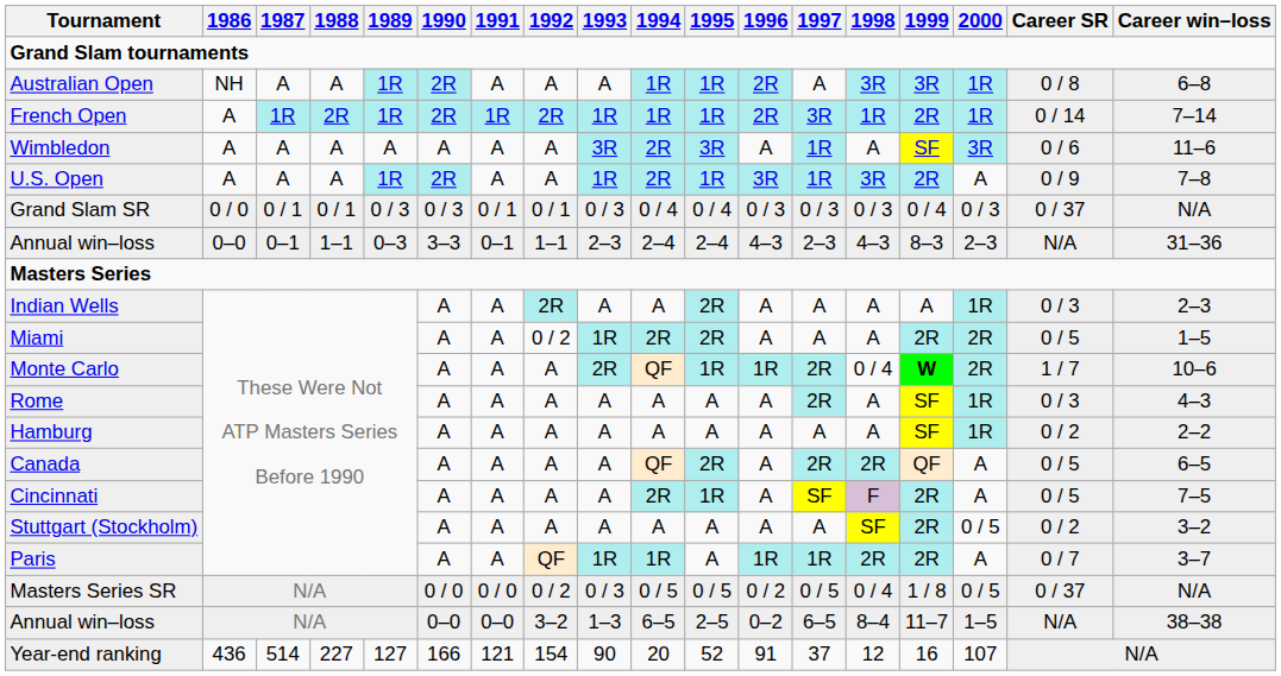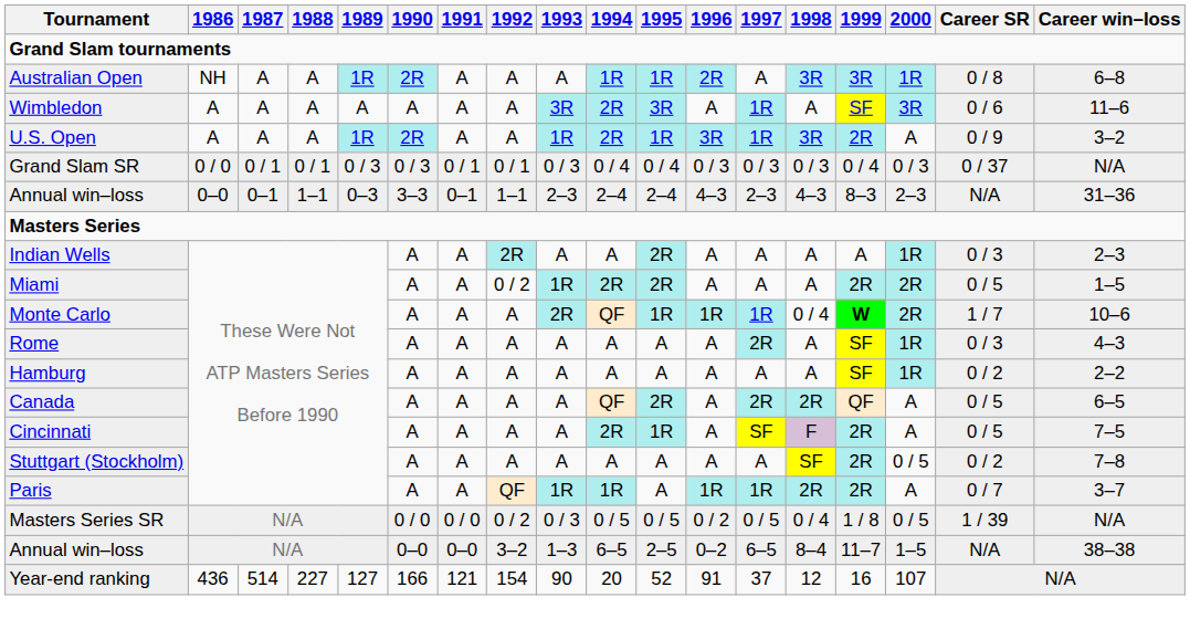 <table class="wikitable">
 <tr>
 <th>Tournament</th>
 <th><a href='#'>1986</a></th>
 <th><a href='#'>1987</a></th>
 <th><a href='#'>1988</a></th>
 <th><a href='#'>1989</a></th>
 <th><a href='#'>1990</a></th>
 <th><a href='#'>1991</a></th>
 <th><a href='#'>1992</a></th>
 <th><a href='#'>1993</a></th>
 <th><a href='#'>1994</a></th>
 <th><a href='#'>1995</a></th>
 <th><a href='#'>1996</a></th>
 <th><a href='#'>1997</a></th>
 <th><a href='#'>1998</a></th>
 <th><a href='#'>1999</a></th>
 <th><a href='#'>2000</a></th>
 <th>Career SR</th>
 <th>Career win–loss</th>
 </tr>
 <tr>
 <td colspan="18"><strong>Grand Slam tournaments</strong></td>
 </tr>
 <tr>
 <td bgcolor="#efefef"><a href='#'>Australian Open</a></td>
 <td align="center">NH</td>
 <td align="center">A</td>
 <td align="center">A</td>
 <td align="center" style="background:#afeeee;"><a href='#'>1R</a></td>
 <td align="center" style="background:#afeeee;"><a href='#'>2R</a></td>
 <td align="center">A</td>
 <td align="center">A</td>
 <td align="center">A</td>
 <td align="center" style="background:#afeeee;"><a href='#'>1R</a></td>
 <td align="center" style="background:#afeeee;"><a href='#'>1R</a></td>
 <td align="center" style="background:#afeeee;"><a href='#'>2R</a></td>
 <td align="center">A</td>
 <td align="center" style="background:#afeeee;"><a href='#'>3R</a></td>
 <td align="center" style="background:#afeeee;"><a href='#'>3R</a></td>
 <td align="center" style="background:#afeeee;"><a href='#'>1R</a></td>
 <td align="center" style="background:#EFEFEF;">0 / 8</td>
 <td align="center" style="background:#EFEFEF;">6–8</td>
 </tr>
 <tr>
-<td bgcolor="#efefef"><a href='#'>French Open</a></td>
-<td align="center">A</td>
-<td align="center" style="background:#afeeee;"><a href='#'>1R</a></td>
-<td align="center" style="background:#afeeee;"><a href='#'>2R</a></td>
-<td align="center" style="background:#afeeee;"><a href='#'>1R</a></td>
-<td align="center" style="background:#afeeee;"><a href='#'>2R</a></td>
-<td align="center" style="background:#afeeee;"><a href='#'>1R</a></td>
-<td align="center" style="background:#afeeee;"><a href='#'>2R</a></td>
-<td align="center" style="background:#afeeee;"><a href='#'>1R</a></td>
-<td align="center" style="background:#afeeee;"><a href='#'>1R</a></td>
-<td align="center" style="background:#afeeee;"><a href='#'>1R</a></td>
-<td align="center" style="background:#afeeee;"><a href='#'>2R</a></td>
-<td align="center" style="background:#afeeee;"><a href='#'>3R</a></td>
-<td align="center" style="background:#afeeee;"><a href='#'>1R</a></td>
-<td align="center" style="background:#afeeee;"><a href='#'>2R</a></td>
-<td align="center" style="background:#afeeee;"><a href='#'>1R</a></td>
-<td align="center" style="background:#EFEFEF;">0 / 14</td>
-<td align="center" style="background:#EFEFEF;">7–14</td>
-</tr>
-<tr>
 <td bgcolor="#efefef"><a href='#'>Wimbledon</a></td>
 <td align="center">A</td>
 <td align="center">A</td>
 <td align="center">A</td>
 <td align="center">A</td>
 <td align="center">A</td>
 <td align="center">A</td>
 <td align="center">A</td>
 <td align="center" style="background:#afeeee;"><a href='#'>3R</a></td>
 <td align="center" style="background:#afeeee;"><a href='#'>2R</a></td>
 <td align="center" style="background:#afeeee;"><a href='#'>3R</a></td>
 <td align="center">A</td>
 <td align="center" style="background:#afeeee;"><a href='#'>1R</a></td>
 <td align="center">A</td>
 <td align="center" style="background:yellow;"><a href='#'>SF</a></td>
 <td align="center" style="background:#afeeee;"><a href='#'>3R</a></td>
 <td align="center" style="background:#EFEFEF;">0 / 6</td>
 <td align="center" style="background:#EFEFEF;">11–6</td>
 </tr>
 <tr>
 <td bgcolor="#efefef"><a href='#'>U.S. Open</a></td>
 <td align="center">A</td>
 <td align="center">A</td>
 <td align="center">A</td>
 <td align="center" style="background:#afeeee;"><a href='#'>1R</a></td>
 <td align="center" style="background:#afeeee;"><a href='#'>2R</a></td>
 <td align="center">A</td>
 <td align="center">A</td>
 <td align="center" style="background:#afeeee;"><a href='#'>1R</a></td>
 <td align="center" style="background:#afeeee;"><a href='#'>2R</a></td>
 <td align="center" style="background:#afeeee;"><a href='#'>1R</a></td>
 <td align="center" style="background:#afeeee;"><a href='#'>3R</a></td>
 <td align="center" style="background:#afeeee;"><a href='#'>1R</a></td>
 <td align="center" style="background:#afeeee;"><a href='#'>3R</a></td>
 <td align="center" style="background:#afeeee;"><a href='#'>2R</a></td>
 <td align="center">A</td>
 <td align="center" style="background:#EFEFEF;">0 / 9</td>
-<td align="center" style="background:#EFEFEF;">7–8</td>
+<td align="center" style="background:#EFEFEF;">3–2</td>
 </tr>
 <tr bgcolor="#efefef">
 <td>Grand Slam SR</td>
 <td align="center">0 / 0</td>
 <td align="center">0 / 1</td>
 <td align="center">0 / 1</td>
 <td align="center">0 / 3</td>
 <td align="center">0 / 3</td>
 <td align="center">0 / 1</td>
 <td align="center">0 / 1</td>
 <td align="center">0 / 3</td>
 <td align="center">0 / 4</td>
 <td align="center">0 / 4</td>
 <td align="center">0 / 3</td>
 <td align="center">0 / 3</td>
 <td align="center">0 / 3</td>
 <td align="center">0 / 4</td>
 <td align="center">0 / 3</td>
 <td align="center">0 / 37</td>
 <td align="center" style="background:#EFEFEF;">N/A</td>
 </tr>
 <tr>
 <td style="background:#EFEFEF;">Annual win–loss</td>
 <td align="center" style="background:#EFEFEF;">0–0</td>
 <td align="center" style="background:#EFEFEF;">0–1</td>
 <td align="center" style="background:#EFEFEF;">1–1</td>
 <td align="center" style="background:#EFEFEF;">0–3</td>
 <td align="center" style="background:#EFEFEF;">3–3</td>
 <td align="center" style="background:#EFEFEF;">0–1</td>
 <td align="center" style="background:#EFEFEF;">1–1</td>
 <td align="center" style="background:#EFEFEF;">2–3</td>
 <td align="center" style="background:#EFEFEF;">2–4</td>
 <td align="center" style="background:#EFEFEF;">2–4</td>
 <td align="center" style="background:#EFEFEF;">4–3</td>
 <td align="center" style="background:#EFEFEF;">2–3</td>
 <td align="center" style="background:#EFEFEF;">4–3</td>
 <td align="center" style="background:#EFEFEF;">8–3</td>
 <td align="center" style="background:#EFEFEF;">2–3</td>
 <td align="center" style="background:#EFEFEF;">N/A</td>
 <td align="center" style="background:#EFEFEF;">31–36</td>
 </tr>
 <tr>
 <td colspan="18"><strong>Masters Series</strong></td>
 </tr>
 <tr>
 <td bgcolor="#efefef"><a href='#'>Indian Wells</a></td>
 <td align="center" colspan="4" rowspan="9" style="color:#767676;">These Were Not<br><br>ATP Masters Series<br><br>Before 1990</td>
 <td align="center">A</td>
 <td align="center">A</td>
 <td align="center" style="background:#afeeee;">2R</td>
 <td align="center">A</td>
 <td align="center">A</td>
 <td align="center" style="background:#afeeee;">2R</td>
 <td align="center">A</td>
 <td align="center">A</td>
 <td align="center">A</td>
 <td align="center">A</td>
 <td align="center" style="background:#afeeee;">1R</td>
 <td align="center" style="background:#EFEFEF;">0 / 3</td>
 <td align="center" style="background:#EFEFEF;">2–3</td>
 </tr>
 <tr>
 <td bgcolor="#efefef"><a href='#'>Miami</a></td>
 <td align="center">A</td>
 <td align="center">A</td>
 <td align="center">0 / 2</td>
 <td align="center" style="background:#afeeee;">1R</td>
 <td align="center" style="background:#afeeee;">2R</td>
 <td align="center" style="background:#afeeee;">2R</td>
 <td align="center">A</td>
 <td align="center">A</td>
 <td align="center">A</td>
 <td align="center" style="background:#afeeee;">2R</td>
 <td align="center" style="background:#afeeee;">2R</td>
 <td align="center" style="background:#EFEFEF;">0 / 5</td>
 <td align="center" style="background:#EFEFEF;">1–5</td>
 </tr>
 <tr>
 <td bgcolor="#efefef"><a href='#'>Monte Carlo</a></td>
 <td align="center">A</td>
 <td align="center">A</td>
 <td align="center">A</td>
 <td align="center" style="background:#afeeee;">2R</td>
 <td align="center" style="background:#ffebcd;">QF</td>
 <td align="center" style="background:#afeeee;">1R</td>
 <td align="center" style="background:#afeeee;">1R</td>
-<td align="center" style="background:#afeeee;">2R</td>
+<td align="center" style="background:#afeeee;"><a href='#'>1R</a></td>
 <td align="center">0 / 4</td>
 <td align="center" style="background:lime"><strong>W</strong></td>
 <td align="center" style="background:#afeeee;">2R</td>
 <td align="center" style="background:#EFEFEF;">1 / 7</td>
 <td align="center" style="background:#EFEFEF;">10–6</td>
 </tr>
 <tr>
 <td bgcolor="#efefef"><a href='#'>Rome</a></td>
 <td align="center">A</td>
 <td align="center">A</td>
 <td align="center">A</td>
 <td align="center">A</td>
 <td align="center">A</td>
 <td align="center">A</td>
 <td align="center">A</td>
 <td align="center" style="background:#afeeee;">2R</td>
 <td align="center">A</td>
 <td align="center" style="background:yellow;">SF</td>
 <td align="center" style="background:#afeeee;">1R</td>
 <td align="center" style="background:#EFEFEF;">0 / 3</td>
 <td align="center" style="background:#EFEFEF;">4–3</td>
 </tr>
 <tr>
 <td bgcolor="#efefef"><a href='#'>Hamburg</a></td>
 <td align="center">A</td>
 <td align="center">A</td>
 <td align="center">A</td>
 <td align="center">A</td>
 <td align="center">A</td>
 <td align="center">A</td>
 <td align="center">A</td>
 <td align="center">A</td>
 <td align="center">A</td>
 <td align="center" style="background:yellow;">SF</td>
 <td align="center" style="background:#afeeee;">1R</td>
 <td align="center" style="background:#EFEFEF;">0 / 2</td>
 <td align="center" style="background:#EFEFEF;">2–2</td>
 </tr>
 <tr>
 <td bgcolor="#efefef"><a href='#'>Canada</a></td>
 <td align="center">A</td>
 <td align="center">A</td>
 <td align="center">A</td>
 <td align="center">A</td>
 <td align="center" style="background:#ffebcd;">QF</td>
 <td align="center" style="background:#afeeee;">2R</td>
 <td align="center">A</td>
 <td align="center" style="background:#afeeee;">2R</td>
 <td align="center" style="background:#afeeee;">2R</td>
 <td align="center" style="background:#ffebcd;">QF</td>
 <td align="center">A</td>
 <td align="center" style="background:#EFEFEF;">0 / 5</td>
 <td align="center" style="background:#EFEFEF;">6–5</td>
 </tr>
 <tr>
 <td bgcolor="#efefef"><a href='#'>Cincinnati</a></td>
 <td align="center">A</td>
 <td align="center">A</td>
 <td align="center">A</td>
 <td align="center">A</td>
 <td align="center" style="background:#afeeee;">2R</td>
 <td align="center" style="background:#afeeee;">1R</td>
 <td align="center">A</td>
 <td align="center" style="background:yellow;">SF</td>
 <td align="center" style="background:#D8BFD8;">F</td>
 <td align="center" style="background:#afeeee;">2R</td>
 <td align="center">A</td>
 <td align="center" style="background:#EFEFEF;">0 / 5</td>
 <td align="center" style="background:#EFEFEF;">7–5</td>
 </tr>
 <tr>
 <td bgcolor="#efefef"><a href='#'>Stuttgart (Stockholm)</a></td>
 <td align="center">A</td>
 <td align="center">A</td>
 <td align="center">A</td>
 <td align="center">A</td>
 <td align="center">A</td>
 <td align="center">A</td>
 <td align="center">A</td>
 <td align="center">A</td>
 <td align="center" style="background:yellow;">SF</td>
 <td align="center" style="background:#afeeee;">2R</td>
 <td align="center">0 / 5</td>
 <td align="center" style="background:#EFEFEF;">0 / 2</td>
-<td align="center" style="background:#EFEFEF;">3–2</td>
+<td align="center" style="background:#EFEFEF;">7–8</td>
 </tr>
 <tr>
 <td bgcolor="#efefef"><a href='#'>Paris</a></td>
 <td align="center">A</td>
 <td align="center">A</td>
 <td align="center" style="background:#ffebcd;">QF</td>
 <td align="center" style="background:#afeeee;">1R</td>
 <td align="center" style="background:#afeeee;">1R</td>
 <td align="center">A</td>
 <td align="center" style="background:#afeeee;">1R</td>
 <td align="center" style="background:#afeeee;">1R</td>
 <td align="center" style="background:#afeeee;">2R</td>
 <td align="center" style="background:#afeeee;">2R</td>
 <td align="center">A</td>
 <td align="center" style="background:#EFEFEF;">0 / 7</td>
 <td align="center" style="background:#EFEFEF;">3–7</td>
 </tr>
 <tr bgcolor="#efefef">
 <td>Masters Series SR</td>
 <td align="center" colspan="4" style="color:#767676;">N/A</td>
 <td align="center">0 / 0</td>
 <td align="center">0 / 0</td>
 <td align="center">0 / 2</td>
 <td align="center">0 / 3</td>
 <td align="center">0 / 5</td>
 <td align="center">0 / 5</td>
 <td align="center">0 / 2</td>
 <td align="center">0 / 5</td>
 <td align="center">0 / 4</td>
 <td align="center">1 / 8</td>
 <td align="center">0 / 5</td>
-<td align="center">0 / 37</td>
+<td align="center">1 / 39</td>
 <td align="center" style="background:#EFEFEF;">N/A</td>
 </tr>
 <tr bgcolor="#efefef">
 <td style="background:#EFEFEF;">Annual win–loss</td>
 <td align="center" colspan="4" style="color:#767676;">N/A</td>
 <td align="center" style="background:#EFEFEF;">0–0</td>
 <td align="center" style="background:#EFEFEF;">0–0</td>
 <td align="center" style="background:#EFEFEF;">3–2</td>
 <td align="center" style="background:#EFEFEF;">1–3</td>
 <td align="center" style="background:#EFEFEF;">6–5</td>
 <td align="center" style="background:#EFEFEF;">2–5</td>
 <td align="center" style="background:#EFEFEF;">0–2</td>
 <td align="center" style="background:#EFEFEF;">6–5</td>
 <td align="center" style="background:#EFEFEF;">8–4</td>
 <td align="center" style="background:#EFEFEF;">11–7</td>
 <td align="center" style="background:#EFEFEF;">1–5</td>
 <td align="center" style="background:#EFEFEF;">N/A</td>
 <td align="center" style="background:#EFEFEF;">38–38</td>
 </tr>
 <tr>
 <td style="background:#EFEFEF;">Year-end ranking</td>
 <td align="center">436</td>
 <td align="center">514</td>
 <td align="center">227</td>
 <td align="center">127</td>
 <td align="center">166</td>
 <td align="center">121</td>
 <td align="center">154</td>
 <td align="center">90</td>
 <td align="center">20</td>
 <td align="center">52</td>
 <td align="center">91</td>
 <td align="center">37</td>
 <td align="center">12</td>
 <td align="center">16</td>
 <td align="center">107</td>
 <td colspan=2 align="center" style="background:#EFEFEF;">N/A</td>
 </tr>
 </table>
